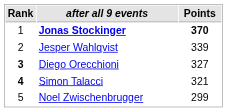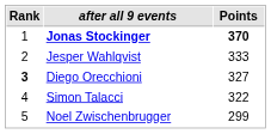 <table cellspacing="1" cellpadding="3" style="border:1px solid #aaa; font-size:86%;">
 <tr style="background:#e4e4e4;">
 <th style="border-bottom:1px solid #AAAAAA; width: 10px;">Rank</th>
 <th style="border-bottom:1px solid #AAAAAA; width: 180px;"><em>after all 9 events</em></th>
 <th style="border-bottom:1px solid #AAAAAA; width: 50px;">Points</th>
 </tr>
 <tr>
 <td align=center>1</td>
 <td> <strong><a href='#'>Jonas Stockinger</a></strong></td>
 <td align=center><strong>370</strong></td>
 </tr>
 <tr>
 <td align=center>2</td>
 <td> <a href='#'>Jesper Wahlqvist</a></td>
-<td align=center>339</td>
+<td align=center>333</td>
 </tr>
 <tr>
 <td align=center><strong>3</strong></td>
 <td> <a href='#'>Diego Orecchioni</a></td>
 <td align=center>327</td>
 </tr>
 <tr>
-<td align=center><strong>4</strong></td>
+<td align=center>4</td>
 <td> <a href='#'>Simon Talacci</a></td>
-<td align=center>321</td>
+<td align=center>322</td>
 </tr>
 <tr>
 <td align=center>5</td>
 <td> <a href='#'>Noel Zwischenbrugger</a></td>
 <td align=center>299</td>
 </tr>
 </table>
